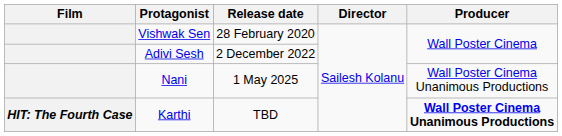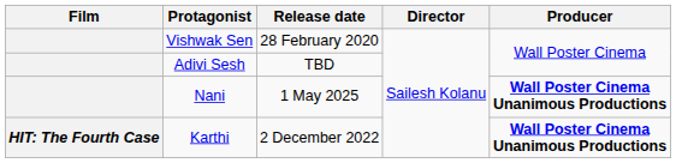 <table class="wikitable" style="text-align:center;">
 <tr>
 <th>Film</th>
 <th>Protagonist</th>
 <th>Release date</th>
 <th>Director</th>
 <th>Producer</th>
 </tr>
 <tr>
 <th></th>
 <td><a href='#'>Vishwak Sen</a></td>
 <td>28 February 2020</td>
 <td rowspan="4"><a href='#'>Sailesh Kolanu</a></td>
 <td rowspan="2"><a href='#'>Wall Poster Cinema</a></td>
 </tr>
 <tr>
 <th></th>
 <td><a href='#'>Adivi Sesh</a></td>
-<td>2 December 2022</td>
+<td>TBD</td>
 </tr>
 <tr>
 <th></th>
 <td><a href='#'>Nani</a></td>
 <td>1 May 2025</td>
-<td><a href='#'>Wall Poster Cinema</a><br>Unanimous Productions</td>
+<td><strong><a href='#'>Wall Poster Cinema</a><br>Unanimous Productions</strong></td>
 </tr>
 <tr>
 <th><em>HIT: The Fourth Case</em></th>
 <td><a href='#'>Karthi</a></td>
-<td>TBD</td>
+<td>2 December 2022</td>
 <td><strong><a href='#'>Wall Poster Cinema</a><br>Unanimous Productions</strong></td>
 </tr>
 </table>
